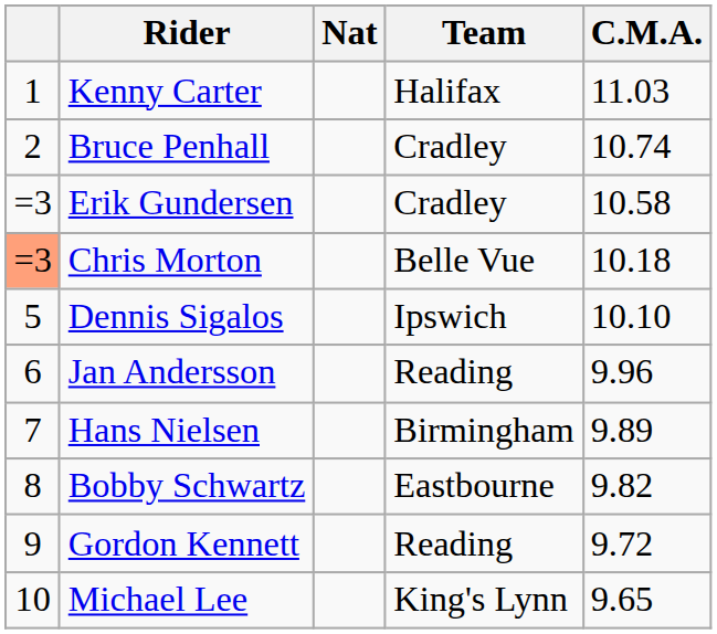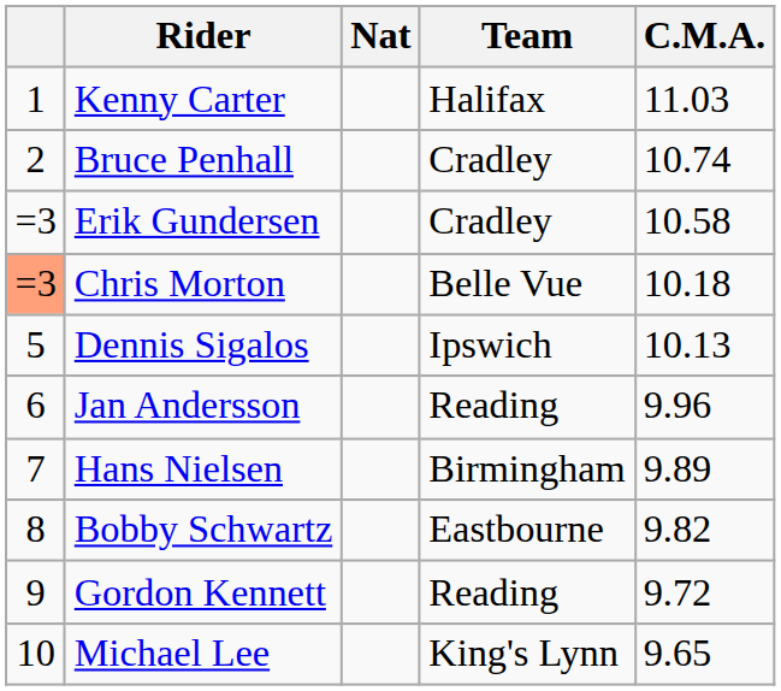 <table class=wikitable>
 <tr>
 <th></th>
 <th>Rider</th>
 <th>Nat</th>
 <th>Team</th>
 <th>C.M.A.</th>
 </tr>
 <tr>
 <td align="center">1</td>
 <td><a href='#'>Kenny Carter</a></td>
 <td></td>
 <td>Halifax</td>
 <td>11.03</td>
 </tr>
 <tr>
 <td align="center">2</td>
 <td><a href='#'>Bruce Penhall</a></td>
 <td></td>
 <td>Cradley</td>
 <td>10.74</td>
 </tr>
 <tr>
 <td align="center">=3</td>
 <td><a href='#'>Erik Gundersen</a></td>
 <td></td>
 <td>Cradley</td>
 <td>10.58</td>
 </tr>
 <tr>
 <td align="center" style="background: lightsalmon;">=3</td>
 <td><a href='#'>Chris Morton</a></td>
 <td></td>
 <td>Belle Vue</td>
 <td>10.18</td>
 </tr>
 <tr>
 <td align="center">5</td>
 <td><a href='#'>Dennis Sigalos</a></td>
 <td></td>
 <td>Ipswich</td>
-<td>10.10</td>
+<td>10.13</td>
 </tr>
 <tr>
 <td align="center">6</td>
 <td><a href='#'>Jan Andersson</a></td>
 <td></td>
 <td>Reading</td>
 <td>9.96</td>
 </tr>
 <tr>
 <td align="center">7</td>
 <td><a href='#'>Hans Nielsen</a></td>
 <td></td>
 <td>Birmingham</td>
 <td>9.89</td>
 </tr>
 <tr>
 <td align="center">8</td>
 <td><a href='#'>Bobby Schwartz</a></td>
 <td></td>
 <td>Eastbourne</td>
 <td>9.82</td>
 </tr>
 <tr>
 <td align="center">9</td>
 <td><a href='#'>Gordon Kennett</a></td>
 <td></td>
 <td>Reading</td>
 <td>9.72</td>
 </tr>
 <tr>
 <td align="center">10</td>
 <td><a href='#'>Michael Lee</a></td>
 <td></td>
 <td>King's Lynn</td>
 <td>9.65</td>
 </tr>
 </table>
